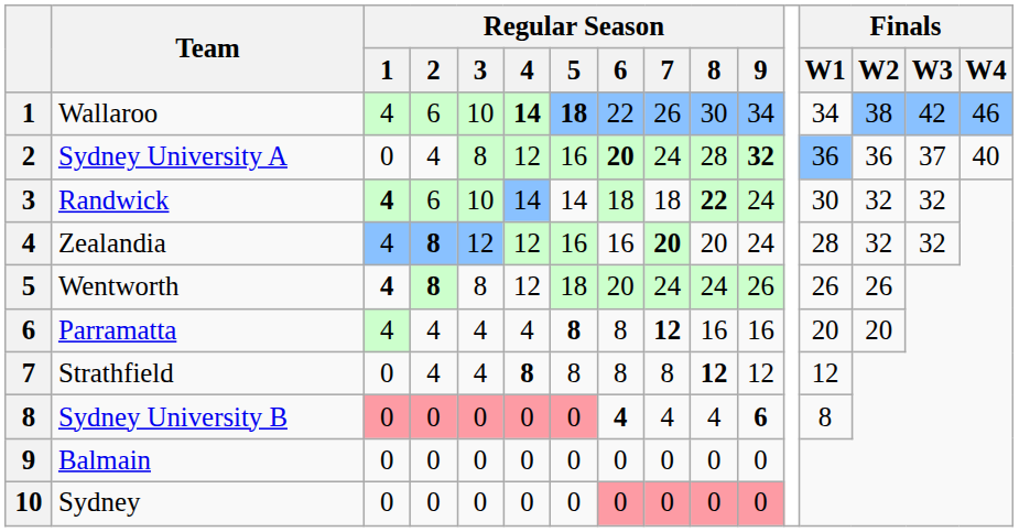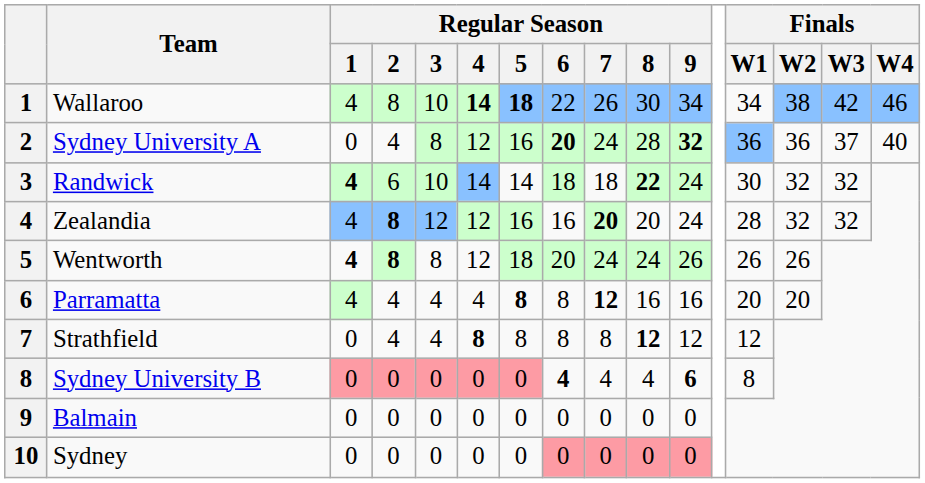 <table class="wikitable" style="text-align:center;">
 <tr>
 <th rowspan="2" width="20" abbr="Position"></th>
 <th rowspan="2" width="175">Team</th>
 <th colspan="9">Regular Season</th>
 <th rowspan="13" width="1" style="background: #fff;"></th>
 <th colspan="4">Finals</th>
 </tr>
 <tr>
 <th width="20">1</th>
 <th width="20">2</th>
 <th width="20">3</th>
 <th width="20">4</th>
 <th width="20">5</th>
 <th width="20">6</th>
 <th width="20">7</th>
 <th width="20">8</th>
 <th width="20">9</th>
 <th width="20" abbr="Finals Week 1">W1</th>
 <th width="20" abbr="Finals Week 2">W2</th>
 <th width="20" abbr="Finals Week 3">W3</th>
 <th width="20" abbr="Finals Week 4">W4</th>
 </tr>
 <tr>
 <th>1</th>
 <td style="text-align:left;"> Wallaroo</td>
 <td style="background: #ccffcc;">4</td>
-<td style="background: #ccffcc;">6</td>
+<td style="background: #ccffcc;">8</td>
 <td style="background: #ccffcc;">10</td>
 <td style="background: #ccffcc;"><strong>14</strong></td>
 <td style="background: #89c1ff;"><strong>18</strong></td>
 <td style="background: #89c1ff;">22</td>
 <td style="background: #89c1ff;">26</td>
 <td style="background: #89c1ff;">30</td>
 <td style="background: #89c1ff;">34</td>
 <td>34</td>
 <td style="background: #89c1ff;">38</td>
 <td style="background: #89c1ff;">42</td>
 <td style="background: #89c1ff;">46</td>
 </tr>
 <tr>
 <th>2</th>
 <td style="text-align:left;"> <a href='#'>Sydney University A</a></td>
 <td>0</td>
 <td>4</td>
 <td style="background: #ccffcc;">8</td>
 <td style="background: #ccffcc;">12</td>
 <td style="background: #ccffcc;">16</td>
 <td style="background: #ccffcc;"><strong>20</strong></td>
 <td style="background: #ccffcc;">24</td>
 <td style="background: #ccffcc;">28</td>
 <td style="background: #ccffcc;"><strong>32</strong></td>
 <td style="background: #89c1ff;">36</td>
 <td>36</td>
 <td>37</td>
 <td>40</td>
 </tr>
 <tr>
 <th>3</th>
 <td style="text-align:left;"> <a href='#'>Randwick</a></td>
 <td style="background: #ccffcc;"><strong>4</strong></td>
 <td style="background: #ccffcc;">6</td>
 <td style="background: #ccffcc;">10</td>
 <td style="background: #89c1ff;">14</td>
 <td>14</td>
 <td style="background: #ccffcc;">18</td>
 <td>18</td>
 <td style="background: #ccffcc;"><strong>22</strong></td>
 <td style="background: #ccffcc;">24</td>
 <td>30</td>
 <td>32</td>
 <td>32</td>
 </tr>
 <tr>
 <th>4</th>
 <td style="text-align:left;"> Zealandia</td>
 <td style="background: #89c1ff;">4</td>
 <td style="background: #89c1ff;"><strong>8</strong></td>
 <td style="background: #89c1ff;">12</td>
 <td style="background: #ccffcc;">12</td>
 <td style="background: #ccffcc;">16</td>
 <td>16</td>
 <td style="background: #ccffcc;"><strong>20</strong></td>
 <td>20</td>
 <td>24</td>
 <td>28</td>
 <td>32</td>
 <td>32</td>
 </tr>
 <tr>
 <th>5</th>
 <td style="text-align:left;">Wentworth</td>
 <td><strong>4</strong></td>
 <td style="background: #ccffcc;"><strong>8</strong></td>
 <td>8</td>
 <td>12</td>
 <td style="background: #ccffcc;">18</td>
 <td style="background: #ccffcc;">20</td>
 <td style="background: #ccffcc;">24</td>
 <td style="background: #ccffcc;">24</td>
 <td style="background: #ccffcc;">26</td>
 <td>26</td>
 <td>26</td>
 </tr>
 <tr>
 <th>6</th>
 <td style="text-align:left;"> <a href='#'>Parramatta</a></td>
 <td style="background: #ccffcc;">4</td>
 <td>4</td>
 <td>4</td>
 <td>4</td>
 <td><strong>8</strong></td>
 <td>8</td>
 <td><strong>12</strong></td>
 <td>16</td>
 <td>16</td>
 <td>20</td>
 <td>20</td>
 </tr>
 <tr>
 <th>7</th>
 <td style="text-align:left;"> Strathfield</td>
 <td>0</td>
 <td>4</td>
 <td>4</td>
 <td><strong>8</strong></td>
 <td>8</td>
 <td>8</td>
 <td>8</td>
 <td><strong>12</strong></td>
 <td>12</td>
 <td>12</td>
 </tr>
 <tr>
 <th>8</th>
 <td style="text-align:left;"> <a href='#'>Sydney University B</a></td>
 <td style="background: #FD9BA4;">0</td>
 <td style="background: #FD9BA4;">0</td>
 <td style="background: #FD9BA4;">0</td>
 <td style="background: #FD9BA4;">0</td>
 <td style="background: #FD9BA4;">0</td>
 <td><strong>4</strong></td>
 <td>4</td>
 <td>4</td>
 <td><strong>6</strong></td>
 <td>8</td>
 </tr>
 <tr>
 <th>9</th>
 <td style="text-align:left;"> <a href='#'>Balmain</a></td>
 <td>0</td>
 <td>0</td>
 <td>0</td>
 <td>0</td>
 <td>0</td>
 <td>0</td>
 <td>0</td>
 <td>0</td>
 <td>0</td>
 </tr>
 <tr>
 <th>10</th>
 <td style="text-align:left;"> Sydney</td>
 <td>0</td>
 <td>0</td>
 <td>0</td>
 <td>0</td>
 <td>0</td>
 <td style="background: #FD9BA4;">0</td>
 <td style="background: #FD9BA4;">0</td>
 <td style="background: #FD9BA4;">0</td>
 <td style="background: #FD9BA4;">0</td>
 </tr>
 </table>
